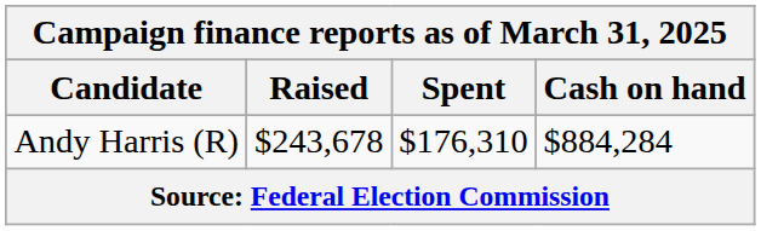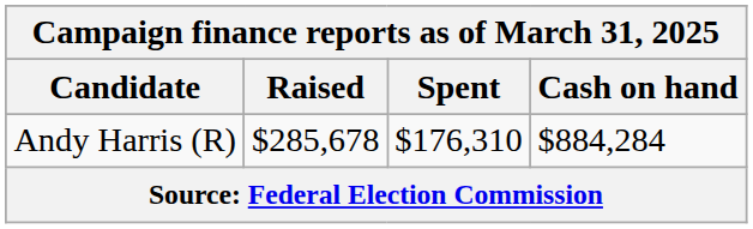 <table class="wikitable sortable">
 <tr>
 <th colspan=4>Campaign finance reports as of March 31, 2025</th>
 </tr>
 <tr style="text-align:center;">
 <th>Candidate</th>
 <th>Raised</th>
 <th>Spent</th>
 <th>Cash on hand</th>
 </tr>
 <tr>
 <td>Andy Harris (R)</td>
-<td>$243,678</td>
+<td>$285,678</td>
 <td>$176,310</td>
 <td>$884,284</td>
 </tr>
 <tr>
 <th colspan="4"><small>Source: <a href='#'>Federal Election Commission</a></small></th>
 </tr>
 </table>
